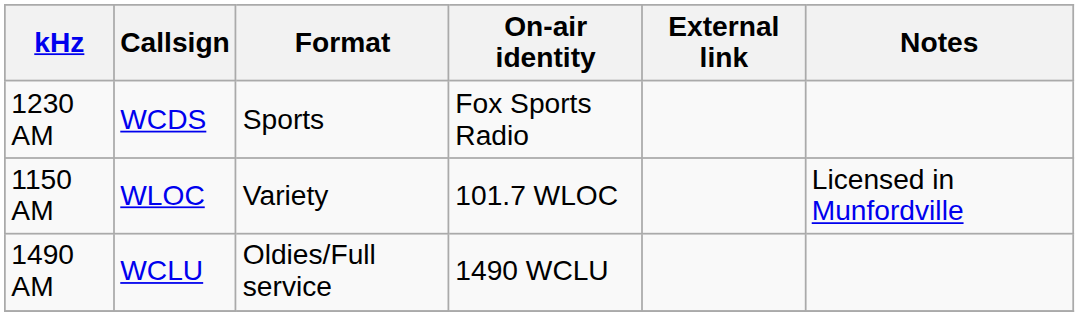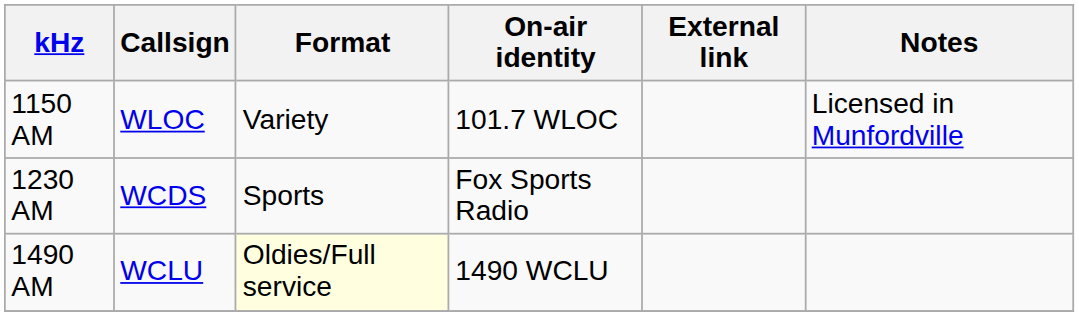 <table class="wikitable">
 <tr>
 <th><a href='#'>kHz</a></th>
 <th>Callsign</th>
 <th>Format</th>
 <th>On-air identity</th>
 <th>External link</th>
 <th>Notes</th>
 </tr>
 <tr>
+<td>1150 AM</td>
+<td><a href='#'>WLOC</a></td>
+<td>Variety</td>
+<td>101.7 WLOC</td>
+<td></td>
+<td>Licensed in <a href='#'>Munfordville</a></td>
+</tr>
+<tr>
 <td>1230 AM</td>
 <td><a href='#'>WCDS</a></td>
 <td>Sports</td>
 <td>Fox Sports Radio</td>
 <td></td>
 <td></td>
 </tr>
 <tr>
-<td>1150 AM</td>
-<td><a href='#'>WLOC</a></td>
-<td>Variety</td>
-<td>101.7 WLOC</td>
-<td></td>
-<td>Licensed in <a href='#'>Munfordville</a></td>
-</tr>
-<tr>
 <td>1490 AM</td>
 <td><a href='#'>WCLU</a></td>
-<td>Oldies/Full service</td>
+<td style="background: lightyellow;">Oldies/Full service</td>
 <td>1490 WCLU</td>
 <td></td>
 <td></td>
 </tr>
 <tr>
 </tr>
 </table>
